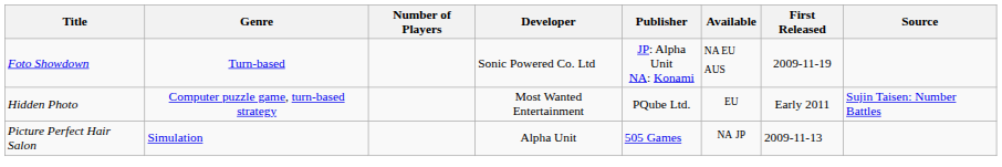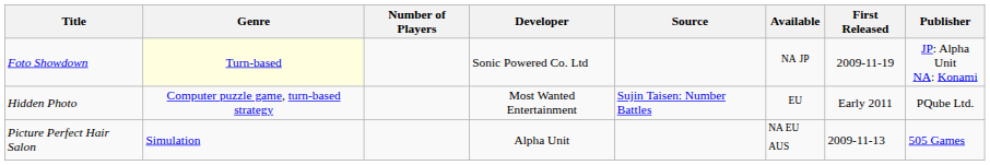 <table class="wikitable sortable" style="width:100%" cellpadding="1" border="1">
 <tr>
 <th>Title</th>
 <th>Genre</th>
 <th>Number of Players</th>
 <th>Developer</th>
-<th>Publisher</th>
+<th>Source</th>
 <th>Available</th>
 <th>First Released</th>
-<th>Source</th>
+<th>Publisher</th>
 </tr>
 <tr>
 <td><em><a href='#'>Foto Showdown</a></em></td>
-<td align="center"><a href='#'>Turn-based</a></td>
+<td align="center" style="background: lightyellow;"><a href='#'>Turn-based</a></td>
 <td></td>
 <td>Sonic Powered Co. Ltd</td>
+<td></td>
+<td align="center"><sup>NA</sup> <sup>JP</sup></td>
+<td align="center">2009-11-19</td>
 <td align="center"><a href='#'>JP</a>: Alpha Unit<br><a href='#'>NA</a>: <a href='#'>Konami</a></td>
-<td><sup>NA EU AUS</sup></td>
-<td align="center">2009-11-19</td>
-<td></td>
 </tr>
 <tr>
 <td><em>Hidden Photo</em></td>
 <td align="center"><a href='#'>Computer puzzle game</a>, <a href='#'>turn-based strategy</a></td>
 <td></td>
 <td align="center">Most Wanted Entertainment</td>
-<td align="center">PQube Ltd.</td>
+<td><a href='#'>Sujin Taisen: Number Battles</a></td>
 <td align="center"><sup>EU</sup></td>
 <td align="center">Early 2011</td>
-<td><a href='#'>Sujin Taisen: Number Battles</a></td>
+<td align="center">PQube Ltd.</td>
 </tr>
 <tr>
 <td><em>Picture Perfect Hair Salon</em></td>
 <td><a href='#'>Simulation</a></td>
 <td></td>
 <td align="center">Alpha Unit</td>
+<td></td>
+<td><sup>NA EU AUS</sup></td>
+<td>2009-11-13</td>
 <td><a href='#'>505 Games</a></td>
-<td align="center"><sup>NA</sup> <sup>JP</sup></td>
-<td>2009-11-13</td>
-<td></td>
 </tr>
 </table>
